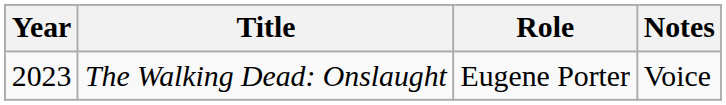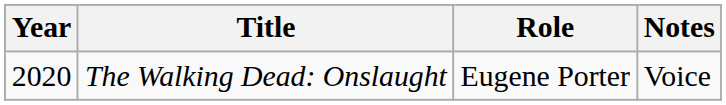 <table class="wikitable sortable">
 <tr>
 <th>Year</th>
 <th>Title</th>
 <th>Role</th>
 <th class="unsortable">Notes</th>
 </tr>
 <tr>
-<td>2023</td>
+<td>2020</td>
 <td><em>The Walking Dead: Onslaught</em></td>
 <td>Eugene Porter</td>
 <td>Voice</td>
 </tr>
 </table>
